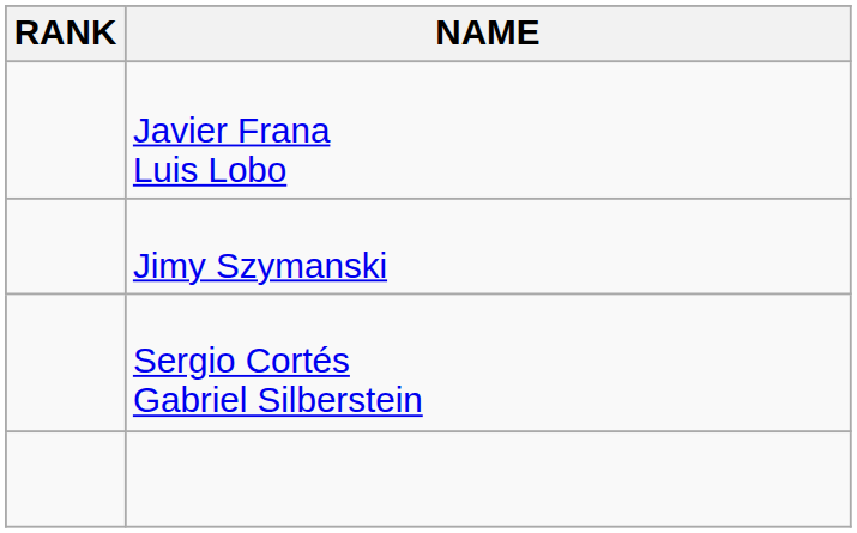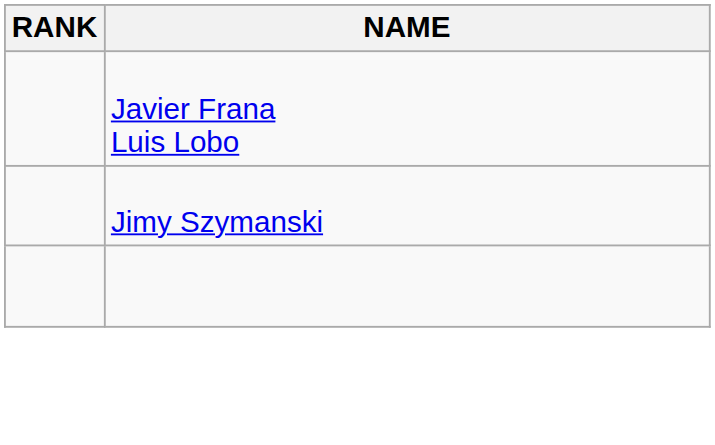 <table class="wikitable">
 <tr>
 <th>RANK</th>
 <th style="width: 20em">NAME</th>
 </tr>
 <tr>
 <td align="center"></td>
 <td><strong></strong><br><a href='#'>Javier Frana</a><br><a href='#'>Luis Lobo</a></td>
 </tr>
 <tr>
 <td align="center"></td>
 <td><strong></strong><br><a href='#'>Jimy Szymanski</a><br></td>
 </tr>
 <tr>
 <td align="center"></td>
-<td><strong></strong><br><a href='#'>Sergio Cortés</a><br><a href='#'>Gabriel Silberstein</a></td>
-</tr>
-<tr>
-<td align="center"></td>
 <td><strong></strong><br><br></td>
 </tr>
 </table>
